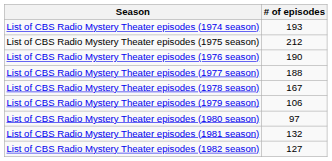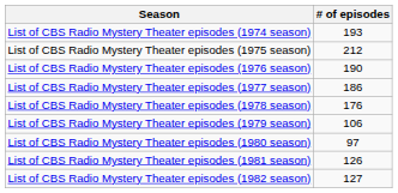 <table class="wikitable" style="text-align: center;">
 <tr>
 <th>Season</th>
 <th># of episodes</th>
 </tr>
 <tr>
 <td><a href='#'>List of CBS Radio Mystery Theater episodes (1974 season)</a></td>
 <td>193</td>
 </tr>
 <tr>
 <td>List of CBS Radio Mystery Theater episodes (1975 season)</td>
 <td>212</td>
 </tr>
 <tr>
 <td><a href='#'>List of CBS Radio Mystery Theater episodes (1976 season)</a></td>
 <td>190</td>
 </tr>
 <tr>
 <td><a href='#'>List of CBS Radio Mystery Theater episodes (1977 season)</a></td>
-<td>188</td>
+<td>186</td>
 </tr>
 <tr>
 <td><a href='#'>List of CBS Radio Mystery Theater episodes (1978 season)</a></td>
-<td>167</td>
+<td>176</td>
 </tr>
 <tr>
 <td><a href='#'>List of CBS Radio Mystery Theater episodes (1979 season)</a></td>
 <td>106</td>
 </tr>
 <tr>
 <td><a href='#'>List of CBS Radio Mystery Theater episodes (1980 season)</a></td>
 <td>97</td>
 </tr>
 <tr>
 <td><a href='#'>List of CBS Radio Mystery Theater episodes (1981 season)</a></td>
-<td>132</td>
+<td>126</td>
 </tr>
 <tr>
 <td><a href='#'>List of CBS Radio Mystery Theater episodes (1982 season)</a></td>
 <td>127</td>
 </tr>
 </table>
